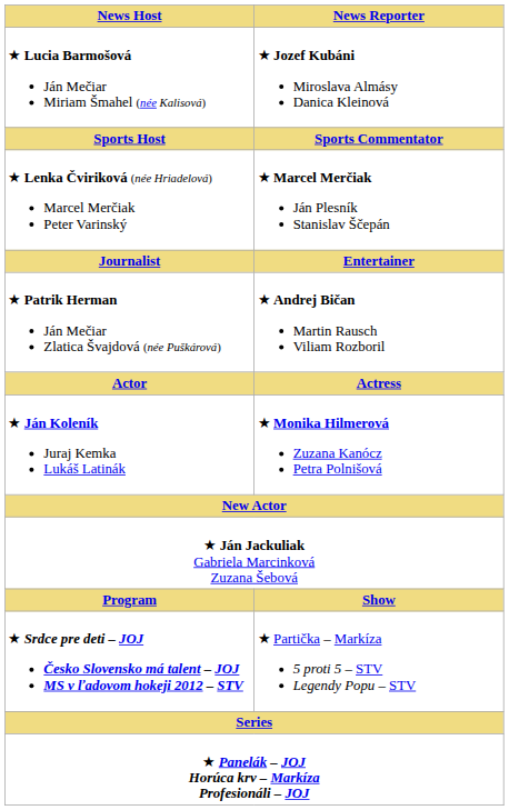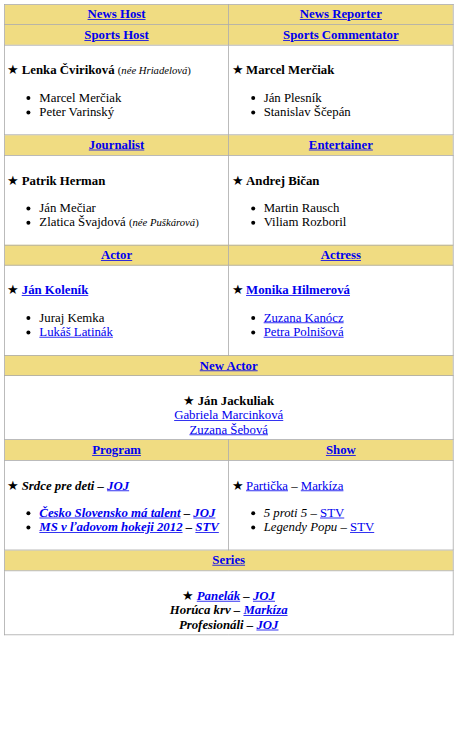 <table class=wikitable style="background:white">
 <tr>
 <th style=background:#F0DC82 width=273><a href='#'>News Host</a></th>
 <th style=background:#F0DC82 width=273><a href='#'>News Reporter</a></th>
-</tr>
-<tr>
-<td scope=row valign=top><br>★ <strong>Lucia Barmošová</strong><ul><li>Ján Mečiar</li><li>Miriam Šmahel <small>(<em><a href='#'>née</a> Kalisová</em>)</small></li></ul></td>
-<td scope=row valign=top><br>★ <strong>Jozef Kubáni</strong><ul><li>Miroslava Almásy</li><li>Danica Kleinová</li></ul></td>
 </tr>
 <tr>
 <th style=background:#F0DC82 width=273><a href='#'>Sports Host</a></th>
 <th style=background:#F0DC82 width=273><a href='#'>Sports Commentator</a></th>
 </tr>
 <tr>
 <td scope=row valign=top><br>★ <strong>Lenka Čviriková</strong> <small>(<em>née Hriadelová</em>)</small><ul><li>Marcel Merčiak</li><li>Peter Varinský</li></ul></td>
 <td scope=row valign=top><br>★ <strong>Marcel Merčiak</strong><ul><li>Ján Plesník</li><li>Stanislav Ščepán</li></ul></td>
 </tr>
 <tr>
 <th style=background:#F0DC82 width=273><a href='#'>Journalist</a></th>
 <th style=background:#F0DC82 width=273><a href='#'>Entertainer</a></th>
 </tr>
 <tr>
 <td scope=row valign=top><br>★ <strong>Patrik Herman</strong><ul><li>Ján Mečiar</li><li>Zlatica Švajdová <small>(<em>née Puškárová</em>)</small></li></ul></td>
 <td scope=row valign=top><br>★ <strong>Andrej Bičan</strong><ul><li>Martin Rausch</li><li>Viliam Rozboril</li></ul></td>
 </tr>
 <tr>
 <th style=background:#F0DC82 width=273><a href='#'>Actor</a></th>
 <th style=background:#F0DC82 width=273><a href='#'>Actress</a></th>
 </tr>
 <tr>
 <td scope=row valign=top><br>★ <strong><a href='#'>Ján Koleník</a></strong><ul><li>Juraj Kemka</li><li><a href='#'>Lukáš Latinák</a></li></ul></td>
 <td scope=row valign=top><br>★ <strong><a href='#'>Monika Hilmerová</a></strong><ul><li><a href='#'>Zuzana Kanócz</a></li><li><a href='#'>Petra Polnišová</a></li></ul></td>
 </tr>
 <tr>
 <th colspan=2 style=background:#F0DC82 width=546><a href='#'>New Actor</a></th>
 </tr>
 <tr>
 <td colspan=2 align=center><br>★ <strong>Ján Jackuliak</strong> <br><a href='#'>Gabriela Marcinková</a> <br><a href='#'>Zuzana Šebová</a></td>
 </tr>
 <tr>
 <th style=background:#F0DC82 width=273><a href='#'>Program</a></th>
 <th style=background:#F0DC82 width=273><a href='#'>Show</a></th>
 </tr>
 <tr>
 <td scope=row valign=top><br>★ <strong><em>Srdce pre deti<em> – <a href='#'>JOJ</a><strong><ul><li></em><a href='#'>Česko Slovensko má talent</a><em> – <a href='#'>JOJ</a></li><li></em><a href='#'>MS v ľadovom hokeji 2012</a><em> – <a href='#'>STV</a></li></ul></td>
 <td scope=row valign=top><br>★ </em></strong><a href='#'>Partička</a></em> – <a href='#'>Markíza</a></strong><ul><li><em>5 proti 5</em> – <a href='#'>STV</a></li><li><em>Legendy Popu</em> – <a href='#'>STV</a></li></ul></td>
 </tr>
 <tr>
 <th colspan=2 style=background:#F0DC82 width=546><a href='#'>Series</a></th>
 </tr>
 <tr>
 <td colspan=2 align=center><br>★ <strong><em><a href='#'>Panelák</a><em> – <a href='#'>JOJ</a><strong>  <br></em>Horúca krv<em> – <a href='#'>Markíza</a> <br></em>Profesionáli<em> – <a href='#'>JOJ</a></td>
 </tr>
 </table>
